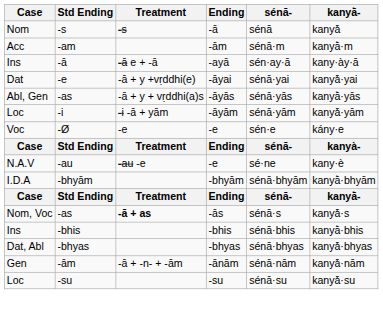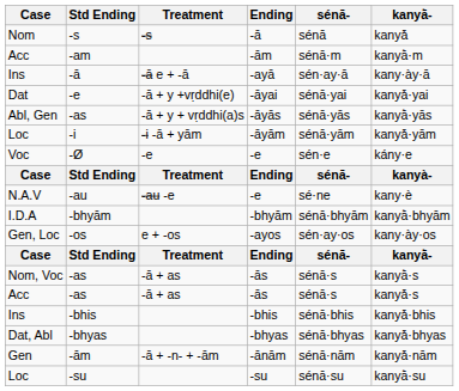 <table class="wikitable">
 <tr>
 <th>Case</th>
 <th>Std Ending</th>
 <th>Treatment</th>
 <th>Ending</th>
 <th>sénā-</th>
 <th>kanyā̀-</th>
 </tr>
 <tr>
 <td>Nom</td>
 <td>-s</td>
 <td><s>-s</s></td>
 <td>-ā</td>
 <td>sénā</td>
 <td>kanyā̀</td>
 </tr>
 <tr>
 <td>Acc</td>
 <td>-am</td>
 <td></td>
 <td>-ām</td>
 <td>sénā·m</td>
 <td>kanyā̀·m</td>
 </tr>
 <tr>
 <td>Ins</td>
 <td>-ā</td>
 <td><s>-ā</s> e + -ā</td>
 <td>-ayā</td>
 <td>sén·ay·ā</td>
 <td>kany·ày·ā</td>
 </tr>
 <tr>
 <td>Dat</td>
 <td>-e</td>
 <td>-ā + y +vṛddhi(e)</td>
 <td>-āyai</td>
 <td>sénā·yai</td>
 <td>kanyā̀·yai</td>
 </tr>
 <tr>
 <td>Abl, Gen</td>
 <td>-as</td>
 <td>-ā + y + vṛddhi(a)s</td>
 <td>-āyās</td>
 <td>sénā·yās</td>
 <td>kanyā̀·yās</td>
 </tr>
 <tr>
 <td>Loc</td>
 <td>-i</td>
 <td><s>-i</s> -ā + yām</td>
 <td>-āyām</td>
 <td>sénā·yām</td>
 <td>kanyā̀·yām</td>
 </tr>
 <tr>
 <td>Voc </td>
 <td>-Ø</td>
 <td>-e</td>
 <td>-e</td>
 <td>sén·e</td>
 <td>kány·e</td>
 </tr>
 <tr>
 <th>Case</th>
 <th>Std Ending</th>
 <th>Treatment</th>
 <th>Ending</th>
 <th>sénā-</th>
 <th>kanyà-</th>
 </tr>
 <tr>
 <td>N.A.V</td>
 <td>-au</td>
 <td><s>-au</s> -e</td>
 <td>-e</td>
 <td>sé·ne</td>
 <td>kany·è</td>
 </tr>
 <tr>
 <td>I.D.A</td>
 <td>-bhyām</td>
 <td></td>
 <td>-bhyām</td>
 <td>sénā·bhyām</td>
 <td>kanyā̀·bhyām</td>
 </tr>
 <tr>
+<td>Gen, Loc</td>
+<td>-os</td>
+<td>e + -os</td>
+<td>-ayos</td>
+<td>sén·ay·os</td>
+<td>kany·ày·os</td>
+</tr>
+<tr>
 <th>Case</th>
 <th>Std Ending</th>
 <th>Treatment</th>
 <th>Ending</th>
 <th>sénā-</th>
 <th>kanyā̀-</th>
 </tr>
 <tr>
 <td>Nom, Voc</td>
 <td>-as</td>
-<td><strong>-ā + as</strong></td>
+<td>-ā + as</td>
+<td>-ās</td>
+<td>sénā·s</td>
+<td>kanyā̀·s</td>
+</tr>
+<tr>
+<td>Acc</td>
+<td>-as</td>
+<td>-ā + as</td>
 <td>-ās</td>
 <td>sénā·s</td>
 <td>kanyā̀·s</td>
 </tr>
 <tr>
 <td>Ins</td>
 <td>-bhis</td>
 <td></td>
 <td>-bhis</td>
 <td>sénā·bhis</td>
 <td>kanyā̀·bhis</td>
 </tr>
 <tr>
 <td>Dat, Abl</td>
 <td>-bhyas</td>
 <td></td>
 <td>-bhyas</td>
 <td>sénā·bhyas</td>
 <td>kanyā̀·bhyas</td>
 </tr>
 <tr>
 <td>Gen</td>
 <td>-ām</td>
 <td>-ā + -n- + -ām</td>
 <td>-ānām</td>
 <td>sénā·nām</td>
 <td>kanyā̀·nām</td>
 </tr>
 <tr>
 <td>Loc</td>
 <td>-su</td>
 <td></td>
 <td>-su</td>
 <td>sénā·su</td>
 <td>kanyā̀·su</td>
 </tr>
 </table>
